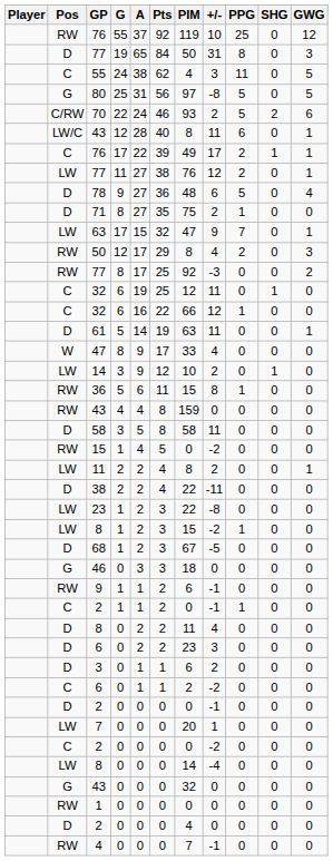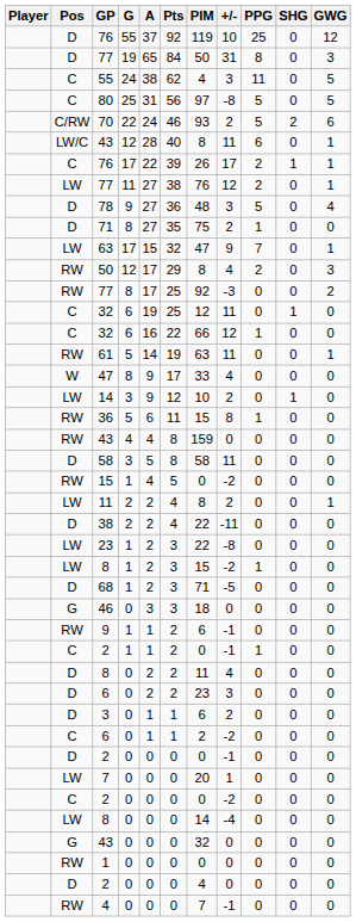 <table class="wikitable sortable" width="60%">
 <tr ALIGN="center">
 <th bgcolor="#DDDDFF" width="10%">Player</th>
 <th bgcolor="#DDDDFF" width="3%" title="Position">Pos</th>
 <th bgcolor="#DDDDFF" width="5%" title="Games played">GP</th>
 <th bgcolor="#DDDDFF" width="5%" title="Goals">G</th>
 <th bgcolor="#DDDDFF" width="5%" title="Assists">A</th>
 <th bgcolor="#DDDDFF" width="5%" title="Points">Pts</th>
 <th bgcolor="#DDDDFF" width="5%" title="Penalties in Minutes">PIM</th>
 <th bgcolor="#DDDDFF" width="5%" title="Plus/minus">+/-</th>
 <th bgcolor="#DDDDFF" width="5%" title="Power play goals">PPG</th>
 <th bgcolor="#DDDDFF" width="5%" title="Short-handed goals">SHG</th>
 <th bgcolor="#DDDDFF" width="5%" title="Game-winning goals">GWG</th>
 </tr>
 <tr align="center">
 <td align="right"></td>
-<td>RW</td>
+<td>D</td>
 <td>76</td>
 <td>55</td>
 <td>37</td>
 <td>92</td>
 <td>119</td>
 <td>10</td>
 <td>25</td>
 <td>0</td>
 <td>12</td>
 </tr>
 <tr align="center">
 <td align="right"></td>
 <td>D</td>
 <td>77</td>
 <td>19</td>
 <td>65</td>
 <td>84</td>
 <td>50</td>
 <td>31</td>
 <td>8</td>
 <td>0</td>
 <td>3</td>
 </tr>
 <tr align="center">
 <td align="right"></td>
 <td>C</td>
 <td>55</td>
 <td>24</td>
 <td>38</td>
 <td>62</td>
 <td>4</td>
 <td>3</td>
 <td>11</td>
 <td>0</td>
 <td>5</td>
 </tr>
 <tr align="center">
 <td align="right"></td>
-<td>G</td>
+<td>C</td>
 <td>80</td>
 <td>25</td>
 <td>31</td>
 <td>56</td>
 <td>97</td>
 <td>-8</td>
 <td>5</td>
 <td>0</td>
 <td>5</td>
 </tr>
 <tr align="center">
 <td align="right"></td>
 <td>C/RW</td>
 <td>70</td>
 <td>22</td>
 <td>24</td>
 <td>46</td>
 <td>93</td>
 <td>2</td>
 <td>5</td>
 <td>2</td>
 <td>6</td>
 </tr>
 <tr align="center">
 <td align="right"></td>
 <td>LW/C</td>
 <td>43</td>
 <td>12</td>
 <td>28</td>
 <td>40</td>
 <td>8</td>
 <td>11</td>
 <td>6</td>
 <td>0</td>
 <td>1</td>
 </tr>
 <tr align="center">
 <td align="right"></td>
 <td>C</td>
 <td>76</td>
 <td>17</td>
 <td>22</td>
 <td>39</td>
-<td>49</td>
+<td>26</td>
 <td>17</td>
 <td>2</td>
 <td>1</td>
 <td>1</td>
 </tr>
 <tr align="center">
 <td align="right"></td>
 <td>LW</td>
 <td>77</td>
 <td>11</td>
 <td>27</td>
 <td>38</td>
 <td>76</td>
 <td>12</td>
 <td>2</td>
 <td>0</td>
 <td>1</td>
 </tr>
 <tr align="center">
 <td align="right"></td>
 <td>D</td>
 <td>78</td>
 <td>9</td>
 <td>27</td>
 <td>36</td>
 <td>48</td>
-<td>6</td>
+<td>3</td>
 <td>5</td>
 <td>0</td>
 <td>4</td>
 </tr>
 <tr align="center">
 <td align="right"></td>
 <td>D</td>
 <td>71</td>
 <td>8</td>
 <td>27</td>
 <td>35</td>
 <td>75</td>
 <td>2</td>
 <td>1</td>
 <td>0</td>
 <td>0</td>
 </tr>
 <tr align="center">
 <td align="right"></td>
 <td>LW</td>
 <td>63</td>
 <td>17</td>
 <td>15</td>
 <td>32</td>
 <td>47</td>
 <td>9</td>
 <td>7</td>
 <td>0</td>
 <td>1</td>
 </tr>
 <tr align="center">
 <td align="right"></td>
 <td>RW</td>
 <td>50</td>
 <td>12</td>
 <td>17</td>
 <td>29</td>
 <td>8</td>
 <td>4</td>
 <td>2</td>
 <td>0</td>
 <td>3</td>
 </tr>
 <tr align="center">
 <td align="right"></td>
 <td>RW</td>
 <td>77</td>
 <td>8</td>
 <td>17</td>
 <td>25</td>
 <td>92</td>
 <td>-3</td>
 <td>0</td>
 <td>0</td>
 <td>2</td>
 </tr>
 <tr align="center">
 <td align="right"></td>
 <td>C</td>
 <td>32</td>
 <td>6</td>
 <td>19</td>
 <td>25</td>
 <td>12</td>
 <td>11</td>
 <td>0</td>
 <td>1</td>
 <td>0</td>
 </tr>
 <tr align="center">
 <td align="right"></td>
 <td>C</td>
 <td>32</td>
 <td>6</td>
 <td>16</td>
 <td>22</td>
 <td>66</td>
 <td>12</td>
 <td>1</td>
 <td>0</td>
 <td>0</td>
 </tr>
 <tr align="center">
 <td align="right"></td>
-<td>D</td>
+<td>RW</td>
 <td>61</td>
 <td>5</td>
 <td>14</td>
 <td>19</td>
 <td>63</td>
 <td>11</td>
 <td>0</td>
 <td>0</td>
 <td>1</td>
 </tr>
 <tr align="center">
 <td align="right"></td>
 <td>W</td>
 <td>47</td>
 <td>8</td>
 <td>9</td>
 <td>17</td>
 <td>33</td>
 <td>4</td>
 <td>0</td>
 <td>0</td>
 <td>0</td>
 </tr>
 <tr align="center">
 <td align="right"></td>
 <td>LW</td>
 <td>14</td>
 <td>3</td>
 <td>9</td>
 <td>12</td>
 <td>10</td>
 <td>2</td>
 <td>0</td>
 <td>1</td>
 <td>0</td>
 </tr>
 <tr align="center">
 <td align="right"></td>
 <td>RW</td>
 <td>36</td>
 <td>5</td>
 <td>6</td>
 <td>11</td>
 <td>15</td>
 <td>8</td>
 <td>1</td>
 <td>0</td>
 <td>0</td>
 </tr>
 <tr align="center">
 <td align="right"></td>
 <td>RW</td>
 <td>43</td>
 <td>4</td>
 <td>4</td>
 <td>8</td>
 <td>159</td>
 <td>0</td>
 <td>0</td>
 <td>0</td>
 <td>0</td>
 </tr>
 <tr align="center">
 <td align="right"></td>
 <td>D</td>
 <td>58</td>
 <td>3</td>
 <td>5</td>
 <td>8</td>
 <td>58</td>
 <td>11</td>
 <td>0</td>
 <td>0</td>
 <td>0</td>
 </tr>
 <tr align="center">
 <td align="right"></td>
 <td>RW</td>
 <td>15</td>
 <td>1</td>
 <td>4</td>
 <td>5</td>
 <td>0</td>
 <td>-2</td>
 <td>0</td>
 <td>0</td>
 <td>0</td>
 </tr>
 <tr align="center">
 <td align="right"></td>
 <td>LW</td>
 <td>11</td>
 <td>2</td>
 <td>2</td>
 <td>4</td>
 <td>8</td>
 <td>2</td>
 <td>0</td>
 <td>0</td>
 <td>1</td>
 </tr>
 <tr align="center">
 <td align="right"></td>
 <td>D</td>
 <td>38</td>
 <td>2</td>
 <td>2</td>
 <td>4</td>
 <td>22</td>
 <td>-11</td>
 <td>0</td>
 <td>0</td>
 <td>0</td>
 </tr>
 <tr align="center">
 <td align="right"></td>
 <td>LW</td>
 <td>23</td>
 <td>1</td>
 <td>2</td>
 <td>3</td>
 <td>22</td>
 <td>-8</td>
 <td>0</td>
 <td>0</td>
 <td>0</td>
 </tr>
 <tr align="center">
 <td align="right"></td>
 <td>LW</td>
 <td>8</td>
 <td>1</td>
 <td>2</td>
 <td>3</td>
 <td>15</td>
 <td>-2</td>
 <td>1</td>
 <td>0</td>
 <td>0</td>
 </tr>
 <tr align="center">
 <td align="right"></td>
 <td>D</td>
 <td>68</td>
 <td>1</td>
 <td>2</td>
 <td>3</td>
-<td>67</td>
+<td>71</td>
 <td>-5</td>
 <td>0</td>
 <td>0</td>
 <td>0</td>
 </tr>
 <tr align="center">
 <td align="right"></td>
 <td>G</td>
 <td>46</td>
 <td>0</td>
 <td>3</td>
 <td>3</td>
 <td>18</td>
 <td>0</td>
 <td>0</td>
 <td>0</td>
 <td>0</td>
 </tr>
 <tr align="center">
 <td align="right"></td>
 <td>RW</td>
 <td>9</td>
 <td>1</td>
 <td>1</td>
 <td>2</td>
 <td>6</td>
 <td>-1</td>
 <td>0</td>
 <td>0</td>
 <td>0</td>
 </tr>
 <tr align="center">
 <td align="right"></td>
 <td>C</td>
 <td>2</td>
 <td>1</td>
 <td>1</td>
 <td>2</td>
 <td>0</td>
 <td>-1</td>
 <td>1</td>
 <td>0</td>
 <td>0</td>
 </tr>
 <tr align="center">
 <td align="right"></td>
 <td>D</td>
 <td>8</td>
 <td>0</td>
 <td>2</td>
 <td>2</td>
 <td>11</td>
 <td>4</td>
 <td>0</td>
 <td>0</td>
 <td>0</td>
 </tr>
 <tr align="center">
 <td align="right"></td>
 <td>D</td>
 <td>6</td>
 <td>0</td>
 <td>2</td>
 <td>2</td>
 <td>23</td>
 <td>3</td>
 <td>0</td>
 <td>0</td>
 <td>0</td>
 </tr>
 <tr align="center">
 <td align="right"></td>
 <td>D</td>
 <td>3</td>
 <td>0</td>
 <td>1</td>
 <td>1</td>
 <td>6</td>
 <td>2</td>
 <td>0</td>
 <td>0</td>
 <td>0</td>
 </tr>
 <tr align="center">
 <td align="right"></td>
 <td>C</td>
 <td>6</td>
 <td>0</td>
 <td>1</td>
 <td>1</td>
 <td>2</td>
 <td>-2</td>
 <td>0</td>
 <td>0</td>
 <td>0</td>
 </tr>
 <tr align="center">
 <td align="right"></td>
 <td>D</td>
 <td>2</td>
 <td>0</td>
 <td>0</td>
 <td>0</td>
 <td>0</td>
 <td>-1</td>
 <td>0</td>
 <td>0</td>
 <td>0</td>
 </tr>
 <tr align="center">
 <td align="right"></td>
 <td>LW</td>
 <td>7</td>
 <td>0</td>
 <td>0</td>
 <td>0</td>
 <td>20</td>
 <td>1</td>
 <td>0</td>
 <td>0</td>
 <td>0</td>
 </tr>
 <tr align="center">
 <td align="right"></td>
 <td>C</td>
 <td>2</td>
 <td>0</td>
 <td>0</td>
 <td>0</td>
 <td>0</td>
 <td>-2</td>
 <td>0</td>
 <td>0</td>
 <td>0</td>
 </tr>
 <tr align="center">
 <td align="right"></td>
 <td>LW</td>
 <td>8</td>
 <td>0</td>
 <td>0</td>
 <td>0</td>
 <td>14</td>
 <td>-4</td>
 <td>0</td>
 <td>0</td>
 <td>0</td>
 </tr>
 <tr align="center">
 <td align="right"></td>
 <td>G</td>
 <td>43</td>
 <td>0</td>
 <td>0</td>
 <td>0</td>
 <td>32</td>
 <td>0</td>
 <td>0</td>
 <td>0</td>
 <td>0</td>
 </tr>
 <tr align="center">
 <td align="right"></td>
 <td>RW</td>
 <td>1</td>
 <td>0</td>
 <td>0</td>
 <td>0</td>
 <td>0</td>
 <td>0</td>
 <td>0</td>
 <td>0</td>
 <td>0</td>
 </tr>
 <tr align="center">
 <td align="right"></td>
 <td>D</td>
 <td>2</td>
 <td>0</td>
 <td>0</td>
 <td>0</td>
 <td>4</td>
 <td>0</td>
 <td>0</td>
 <td>0</td>
 <td>0</td>
 </tr>
 <tr align="center">
 <td align="right"></td>
 <td>RW</td>
 <td>4</td>
 <td>0</td>
 <td>0</td>
 <td>0</td>
 <td>7</td>
 <td>-1</td>
 <td>0</td>
 <td>0</td>
 <td>0</td>
 </tr>
 </table>
